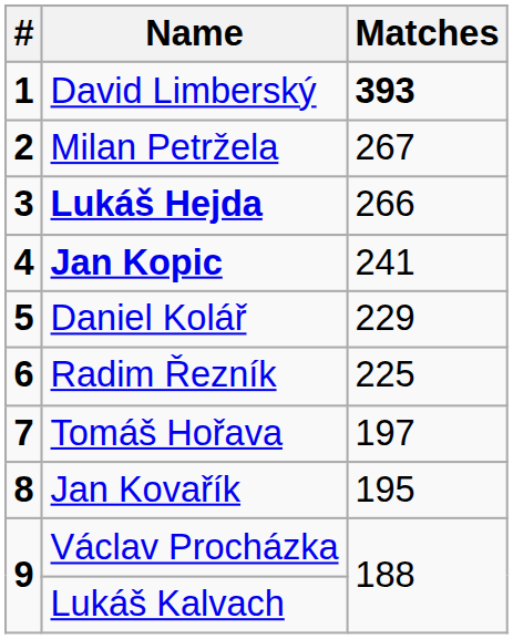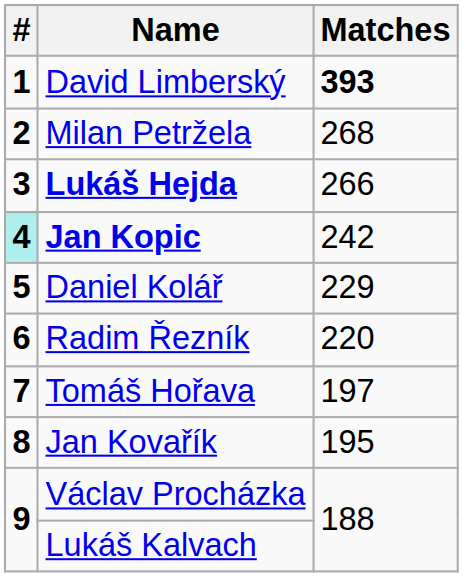 <table class="wikitable">
 <tr>
 <th>#</th>
 <th>Name</th>
 <th>Matches</th>
 </tr>
 <tr>
 <td><strong>1</strong></td>
 <td> <a href='#'>David Limberský</a></td>
 <td><strong>393</strong></td>
 </tr>
 <tr>
 <td><strong>2</strong></td>
 <td> <a href='#'>Milan Petržela</a></td>
-<td>267</td>
+<td>268</td>
 </tr>
 <tr>
 <td><strong>3</strong></td>
 <td> <strong><a href='#'>Lukáš Hejda</a></strong></td>
 <td>266</td>
 </tr>
 <tr>
-<td><strong>4</strong></td>
+<td style="background: paleturquoise;"><strong>4</strong></td>
 <td> <strong><a href='#'>Jan Kopic</a></strong></td>
-<td>241</td>
+<td>242</td>
 </tr>
 <tr>
 <td><strong>5</strong></td>
 <td> <a href='#'>Daniel Kolář</a></td>
 <td>229</td>
 </tr>
 <tr>
 <td><strong>6</strong></td>
 <td> <a href='#'>Radim Řezník</a></td>
-<td>225</td>
+<td>220</td>
 </tr>
 <tr>
 <td><strong>7</strong></td>
 <td> <a href='#'>Tomáš Hořava</a></td>
 <td>197</td>
 </tr>
 <tr>
 <td><strong>8</strong></td>
 <td> <a href='#'>Jan Kovařík</a></td>
 <td>195</td>
 </tr>
 <tr>
 <td rowspan="2"><strong>9</strong></td>
 <td> <a href='#'>Václav Procházka</a></td>
 <td rowspan="2">188</td>
 </tr>
 <tr>
 <td> <a href='#'>Lukáš Kalvach</a></td>
 </tr>
 </table>
